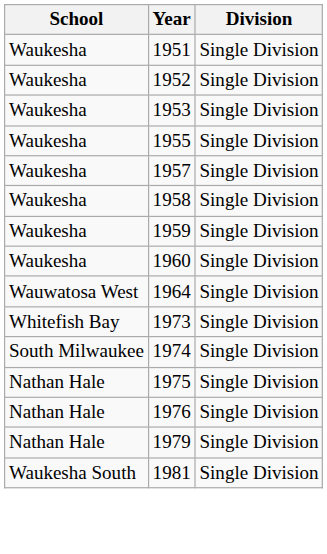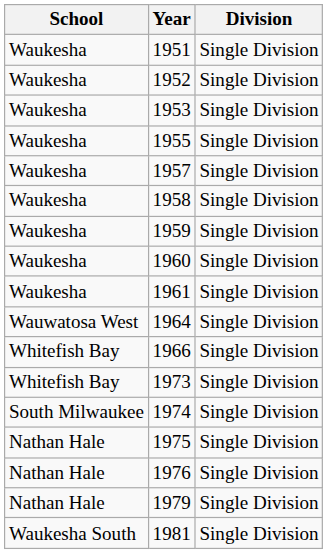 <table class="wikitable">
 <tr>
 <th>School</th>
 <th>Year</th>
 <th>Division</th>
 </tr>
 <tr>
 <td>Waukesha</td>
 <td>1951</td>
 <td>Single Division</td>
 </tr>
 <tr>
 <td>Waukesha</td>
 <td>1952</td>
 <td>Single Division</td>
 </tr>
 <tr>
 <td>Waukesha</td>
 <td>1953</td>
 <td>Single Division</td>
 </tr>
 <tr>
 <td>Waukesha</td>
 <td>1955</td>
 <td>Single Division</td>
 </tr>
 <tr>
 <td>Waukesha</td>
 <td>1957</td>
 <td>Single Division</td>
 </tr>
 <tr>
 <td>Waukesha</td>
 <td>1958</td>
 <td>Single Division</td>
 </tr>
 <tr>
 <td>Waukesha</td>
 <td>1959</td>
 <td>Single Division</td>
 </tr>
 <tr>
 <td>Waukesha</td>
 <td>1960</td>
 <td>Single Division</td>
 </tr>
 <tr>
+<td>Waukesha</td>
+<td>1961</td>
+<td>Single Division</td>
+</tr>
+<tr>
 <td>Wauwatosa West</td>
 <td>1964</td>
+<td>Single Division</td>
+</tr>
+<tr>
+<td>Whitefish Bay</td>
+<td>1966</td>
 <td>Single Division</td>
 </tr>
 <tr>
 <td>Whitefish Bay</td>
 <td>1973</td>
 <td>Single Division</td>
 </tr>
 <tr>
 <td>South Milwaukee</td>
 <td>1974</td>
 <td>Single Division</td>
 </tr>
 <tr>
 <td>Nathan Hale</td>
 <td>1975</td>
 <td>Single Division</td>
 </tr>
 <tr>
 <td>Nathan Hale</td>
 <td>1976</td>
 <td>Single Division</td>
 </tr>
 <tr>
 <td>Nathan Hale</td>
 <td>1979</td>
 <td>Single Division</td>
 </tr>
 <tr>
 <td>Waukesha South</td>
 <td>1981</td>
 <td>Single Division</td>
 </tr>
 </table>
